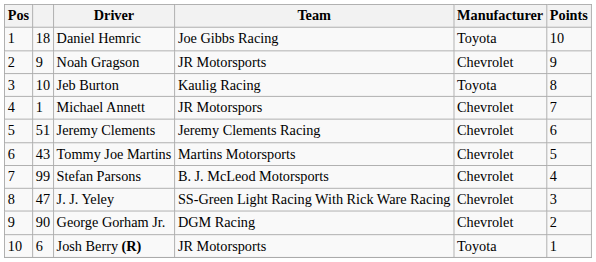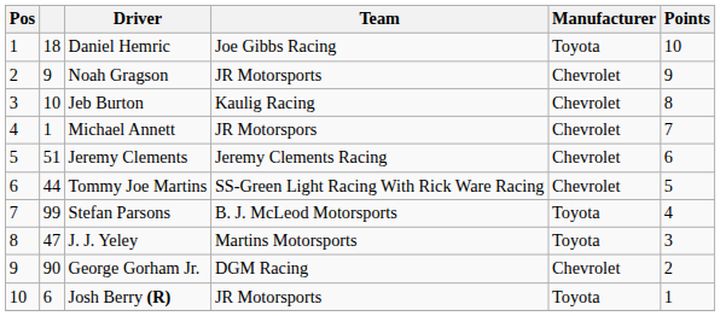 <table class="wikitable" style="font-size:98%">
 <tr>
 <th>Pos</th>
 <th></th>
 <th>Driver</th>
 <th>Team</th>
 <th>Manufacturer</th>
 <th>Points</th>
 </tr>
 <tr>
 <td>1</td>
 <td>18</td>
 <td>Daniel Hemric</td>
 <td>Joe Gibbs Racing</td>
 <td>Toyota</td>
 <td>10</td>
 </tr>
 <tr>
 <td>2</td>
 <td>9</td>
 <td>Noah Gragson</td>
 <td>JR Motorsports</td>
 <td>Chevrolet</td>
 <td>9</td>
 </tr>
 <tr>
 <td>3</td>
 <td>10</td>
 <td>Jeb Burton</td>
 <td>Kaulig Racing</td>
-<td>Toyota</td>
+<td>Chevrolet</td>
 <td>8</td>
 </tr>
 <tr>
 <td>4</td>
 <td>1</td>
 <td>Michael Annett</td>
 <td>JR Motorspors</td>
 <td>Chevrolet</td>
 <td>7</td>
 </tr>
 <tr>
 <td>5</td>
 <td>51</td>
 <td>Jeremy Clements</td>
 <td>Jeremy Clements Racing</td>
 <td>Chevrolet</td>
 <td>6</td>
 </tr>
 <tr>
 <td>6</td>
-<td>43</td>
+<td>44</td>
 <td>Tommy Joe Martins</td>
-<td>Martins Motorsports</td>
+<td>SS-Green Light Racing With Rick Ware Racing</td>
 <td>Chevrolet</td>
 <td>5</td>
 </tr>
 <tr>
 <td>7</td>
 <td>99</td>
 <td>Stefan Parsons</td>
 <td>B. J. McLeod Motorsports</td>
-<td>Chevrolet</td>
+<td>Toyota</td>
 <td>4</td>
 </tr>
 <tr>
 <td>8</td>
 <td>47</td>
 <td>J. J. Yeley</td>
-<td>SS-Green Light Racing With Rick Ware Racing</td>
-<td>Chevrolet</td>
+<td>Martins Motorsports</td>
+<td>Toyota</td>
 <td>3</td>
 </tr>
 <tr>
 <td>9</td>
 <td>90</td>
 <td>George Gorham Jr.</td>
 <td>DGM Racing</td>
 <td>Chevrolet</td>
 <td>2</td>
 </tr>
 <tr>
 <td>10</td>
 <td>6</td>
 <td>Josh Berry <strong>(R)</strong></td>
 <td>JR Motorsports</td>
 <td>Toyota</td>
 <td>1</td>
 </tr>
 <tr>
 </tr>
 </table>
